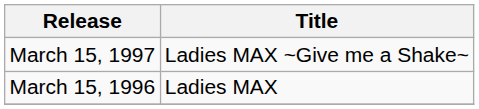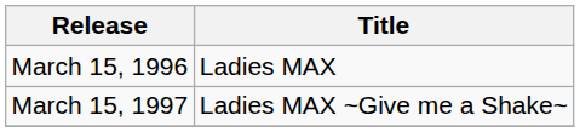 <table class="wikitable">
 <tr>
 <th>Release</th>
 <th>Title</th>
 </tr>
 <tr>
+<td>March 15, 1996</td>
+<td>Ladies MAX</td>
+</tr>
+<tr>
 <td>March 15, 1997</td>
 <td>Ladies MAX ~Give me a Shake~</td>
 </tr>
 <tr>
-<td>March 15, 1996</td>
-<td>Ladies MAX</td>
-</tr>
-<tr>
 </tr>
 </table>
